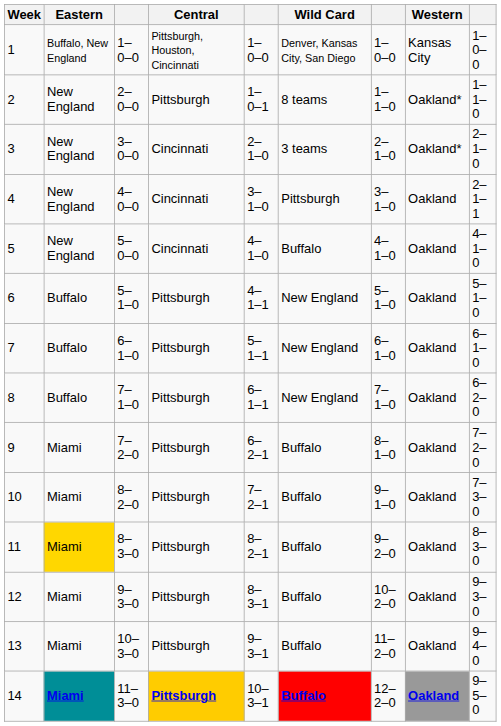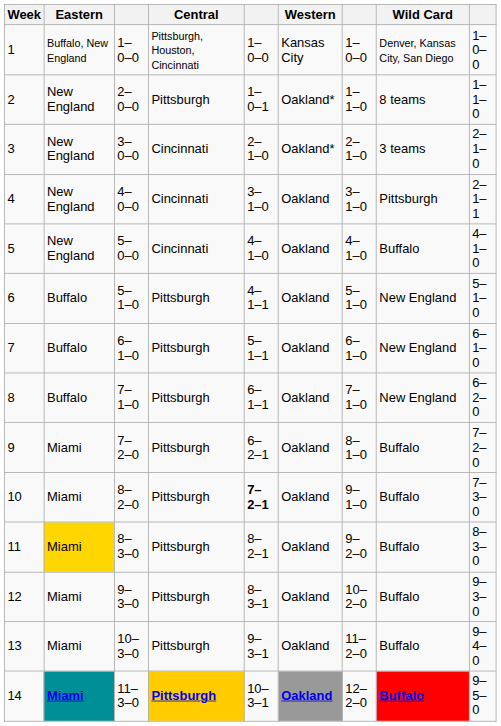 <table class="wikitable">
 <tr>
 <th>Week</th>
 <th>Eastern</th>
 <th></th>
 <th>Central</th>
 <th></th>
+<th>Western</th>
+<th></th>
 <th>Wild Card</th>
-<th></th>
-<th>Western</th>
 <th></th>
 </tr>
 <tr>
 <td>1</td>
 <td><small>Buffalo, New England</small></td>
 <td>1–0–0</td>
 <td><small>Pittsburgh, Houston, Cincinnati</small></td>
 <td>1–0–0</td>
+<td>Kansas City</td>
+<td>1–0–0</td>
 <td><small>Denver, Kansas City, San Diego</small></td>
-<td>1–0–0</td>
-<td>Kansas City</td>
 <td>1–0–0</td>
 </tr>
 <tr>
 <td>2</td>
 <td>New England</td>
 <td>2–0–0</td>
 <td>Pittsburgh</td>
 <td>1–0–1</td>
+<td>Oakland*</td>
+<td>1–1–0</td>
 <td>8 teams</td>
-<td>1–1–0</td>
-<td>Oakland*</td>
 <td>1–1–0</td>
 </tr>
 <tr>
 <td>3</td>
 <td>New England</td>
 <td>3–0–0</td>
 <td>Cincinnati</td>
 <td>2–1–0</td>
+<td>Oakland*</td>
+<td>2–1–0</td>
 <td>3 teams</td>
-<td>2–1–0</td>
-<td>Oakland*</td>
 <td>2–1–0</td>
 </tr>
 <tr>
 <td>4</td>
 <td>New England</td>
 <td>4–0–0</td>
 <td>Cincinnati</td>
 <td>3–1–0</td>
+<td>Oakland</td>
+<td>3–1–0</td>
 <td>Pittsburgh</td>
-<td>3–1–0</td>
-<td>Oakland</td>
 <td>2–1–1</td>
 </tr>
 <tr>
 <td>5</td>
 <td>New England</td>
 <td>5–0–0</td>
 <td>Cincinnati</td>
 <td>4–1–0</td>
+<td>Oakland</td>
+<td>4–1–0</td>
 <td>Buffalo</td>
-<td>4–1–0</td>
-<td>Oakland</td>
 <td>4–1–0</td>
 </tr>
 <tr>
 <td>6</td>
 <td>Buffalo</td>
 <td>5–1–0</td>
 <td>Pittsburgh</td>
 <td>4–1–1</td>
+<td>Oakland</td>
+<td>5–1–0</td>
 <td>New England</td>
-<td>5–1–0</td>
-<td>Oakland</td>
 <td>5–1–0</td>
 </tr>
 <tr>
 <td>7</td>
 <td>Buffalo</td>
 <td>6–1–0</td>
 <td>Pittsburgh</td>
 <td>5–1–1</td>
+<td>Oakland</td>
+<td>6–1–0</td>
 <td>New England</td>
-<td>6–1–0</td>
-<td>Oakland</td>
 <td>6–1–0</td>
 </tr>
 <tr>
 <td>8</td>
 <td>Buffalo</td>
 <td>7–1–0</td>
 <td>Pittsburgh</td>
 <td>6–1–1</td>
+<td>Oakland</td>
+<td>7–1–0</td>
 <td>New England</td>
-<td>7–1–0</td>
-<td>Oakland</td>
 <td>6–2–0</td>
 </tr>
 <tr>
 <td>9</td>
 <td>Miami</td>
 <td>7–2–0</td>
 <td>Pittsburgh</td>
 <td>6–2–1</td>
+<td>Oakland</td>
+<td>8–1–0</td>
 <td>Buffalo</td>
-<td>8–1–0</td>
-<td>Oakland</td>
 <td>7–2–0</td>
 </tr>
 <tr>
 <td>10</td>
 <td>Miami</td>
 <td>8–2–0</td>
 <td>Pittsburgh</td>
-<td>7–2–1</td>
+<td><strong>7–2–1</strong></td>
+<td>Oakland</td>
+<td>9–1–0</td>
 <td>Buffalo</td>
-<td>9–1–0</td>
-<td>Oakland</td>
 <td>7–3–0</td>
 </tr>
 <tr>
 <td>11</td>
 <td style="background: gold;">Miami</td>
 <td>8–3–0</td>
 <td>Pittsburgh</td>
 <td>8–2–1</td>
+<td>Oakland</td>
+<td>9–2–0</td>
 <td>Buffalo</td>
-<td>9–2–0</td>
-<td>Oakland</td>
 <td>8–3–0</td>
 </tr>
 <tr>
 <td>12</td>
 <td>Miami</td>
 <td>9–3–0</td>
 <td>Pittsburgh</td>
 <td>8–3–1</td>
+<td>Oakland</td>
+<td>10–2–0</td>
 <td>Buffalo</td>
-<td>10–2–0</td>
-<td>Oakland</td>
 <td>9–3–0</td>
 </tr>
 <tr>
 <td>13</td>
 <td>Miami</td>
 <td>10–3–0</td>
 <td>Pittsburgh</td>
 <td>9–3–1</td>
+<td>Oakland</td>
+<td>11–2–0</td>
 <td>Buffalo</td>
-<td>11–2–0</td>
-<td>Oakland</td>
 <td>9–4–0</td>
 </tr>
 <tr>
 <td>14</td>
 <td bgcolor="#008E97"><strong><a href='#'><span>Miami</span></a></strong></td>
 <td>11–3–0</td>
 <td bgcolor="#ffcc00"><strong><a href='#'><span>Pittsburgh</span></a></strong></td>
 <td>10–3–1</td>
+<td bgcolor="#999999"><strong><a href='#'><span>Oakland</span></a></strong></td>
+<td>12–2–0</td>
 <td bgcolor="#ff0000"><strong><a href='#'><span>Buffalo</span></a></strong></td>
-<td>12–2–0</td>
-<td bgcolor="#999999"><strong><a href='#'><span>Oakland</span></a></strong></td>
 <td>9–5–0</td>
 </tr>
 </table>
